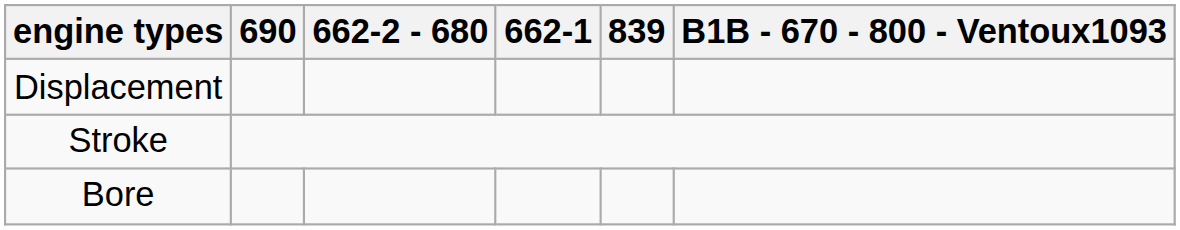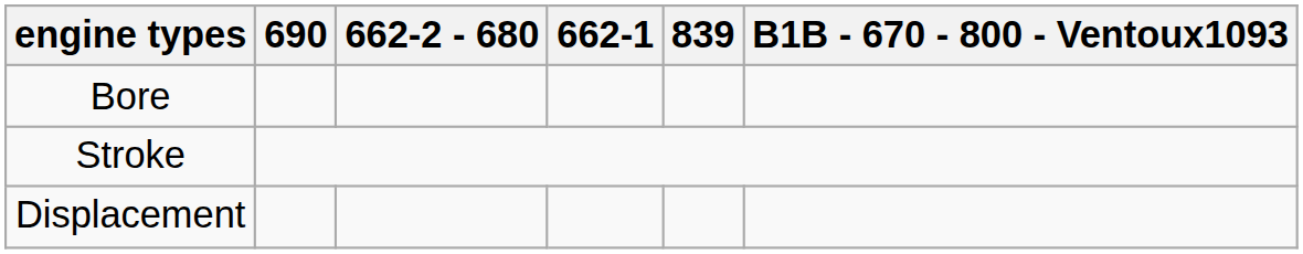 <table class="wikitable" style="text-align:center">
 <tr>
 <th>engine types</th>
 <th>690</th>
 <th>662-2 - 680</th>
 <th>662-1</th>
 <th>839</th>
 <th>B1B - 670 - 800 - Ventoux1093</th>
 </tr>
 <tr>
-<td>Displacement</td>
+<td>Bore</td>
 <td></td>
 <td></td>
 <td></td>
 <td></td>
 <td></td>
 </tr>
 <tr>
 <td>Stroke</td>
 <td colspan=5></td>
 </tr>
 <tr>
-<td>Bore</td>
+<td>Displacement</td>
 <td></td>
 <td></td>
 <td></td>
 <td></td>
 <td></td>
 </tr>
 </table>
